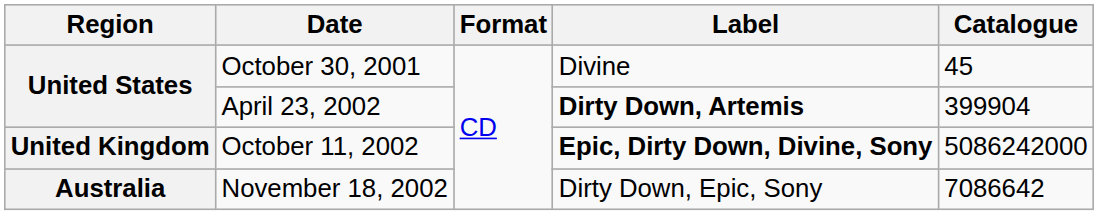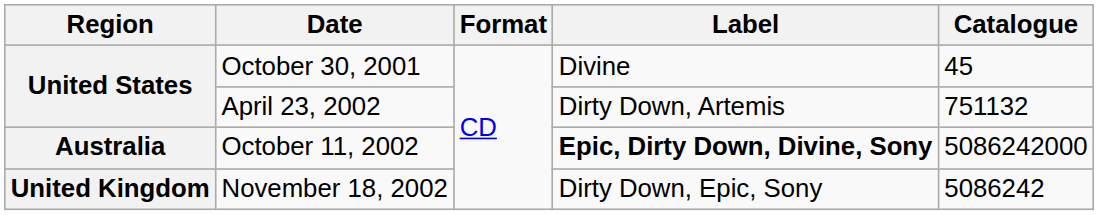 <table class="wikitable plainrowheaders">
 <tr>
 <th scope="col">Region</th>
 <th scope="col">Date</th>
 <th scope="col">Format</th>
 <th scope="col">Label</th>
 <th scope="col">Catalogue</th>
 </tr>
 <tr>
 <th scope="row" rowspan="2">United States</th>
 <td>October 30, 2001</td>
 <td rowspan="4"><a href='#'>CD</a></td>
 <td>Divine</td>
 <td>45</td>
 </tr>
 <tr>
 <td>April 23, 2002</td>
-<td><strong>Dirty Down, Artemis</strong></td>
-<td>399904</td>
+<td>Dirty Down, Artemis</td>
+<td>751132</td>
 </tr>
 <tr>
-<th scope="row">United Kingdom</th>
+<th scope="row">Australia</th>
 <td>October 11, 2002</td>
 <td><strong>Epic, Dirty Down, Divine, Sony</strong></td>
 <td>5086242000</td>
 </tr>
 <tr>
-<th scope="row">Australia</th>
+<th scope="row">United Kingdom</th>
 <td>November 18, 2002</td>
 <td>Dirty Down, Epic, Sony</td>
-<td>7086642</td>
+<td>5086242</td>
 </tr>
 </table>
